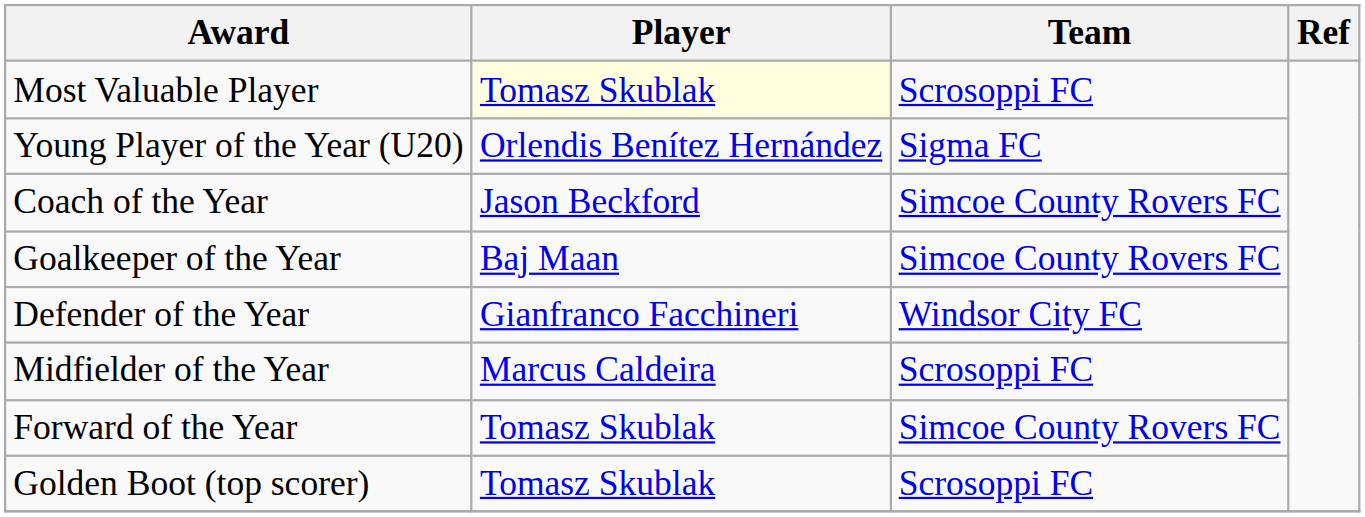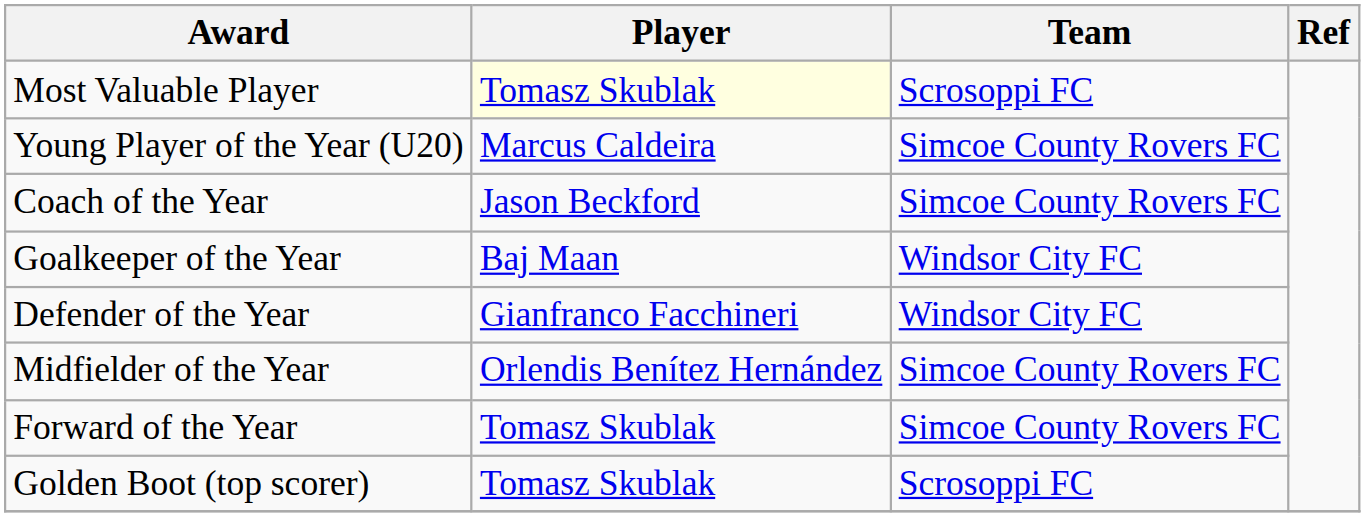 <table class="wikitable">
 <tr>
 <th>Award</th>
 <th>Player</th>
 <th>Team</th>
 <th>Ref</th>
 </tr>
 <tr>
 <td>Most Valuable Player</td>
 <td style="background: lightyellow;"><a href='#'>Tomasz Skublak</a></td>
 <td><a href='#'>Scrosoppi FC</a></td>
 <td rowspan=8></td>
 </tr>
 <tr>
 <td>Young Player of the Year (U20)</td>
-<td><a href='#'>Orlendis Benítez Hernández</a></td>
-<td><a href='#'>Sigma FC</a></td>
+<td><a href='#'>Marcus Caldeira</a></td>
+<td><a href='#'>Simcoe County Rovers FC</a></td>
 </tr>
 <tr>
 <td>Coach of the Year</td>
 <td><a href='#'>Jason Beckford</a></td>
 <td><a href='#'>Simcoe County Rovers FC</a></td>
 </tr>
 <tr>
 <td>Goalkeeper of the Year</td>
 <td><a href='#'>Baj Maan</a></td>
-<td><a href='#'>Simcoe County Rovers FC</a></td>
+<td><a href='#'>Windsor City FC</a></td>
 </tr>
 <tr>
 <td>Defender of the Year</td>
 <td><a href='#'>Gianfranco Facchineri</a></td>
 <td><a href='#'>Windsor City FC</a></td>
 </tr>
 <tr>
 <td>Midfielder of the Year</td>
-<td><a href='#'>Marcus Caldeira</a></td>
-<td><a href='#'>Scrosoppi FC</a></td>
+<td><a href='#'>Orlendis Benítez Hernández</a></td>
+<td><a href='#'>Simcoe County Rovers FC</a></td>
 </tr>
 <tr>
 <td>Forward of the Year</td>
 <td><a href='#'>Tomasz Skublak</a></td>
 <td><a href='#'>Simcoe County Rovers FC</a></td>
 </tr>
 <tr>
 <td>Golden Boot (top scorer)</td>
 <td><a href='#'>Tomasz Skublak</a></td>
 <td><a href='#'>Scrosoppi FC</a></td>
 </tr>
 <tr>
 </tr>
 </table>
